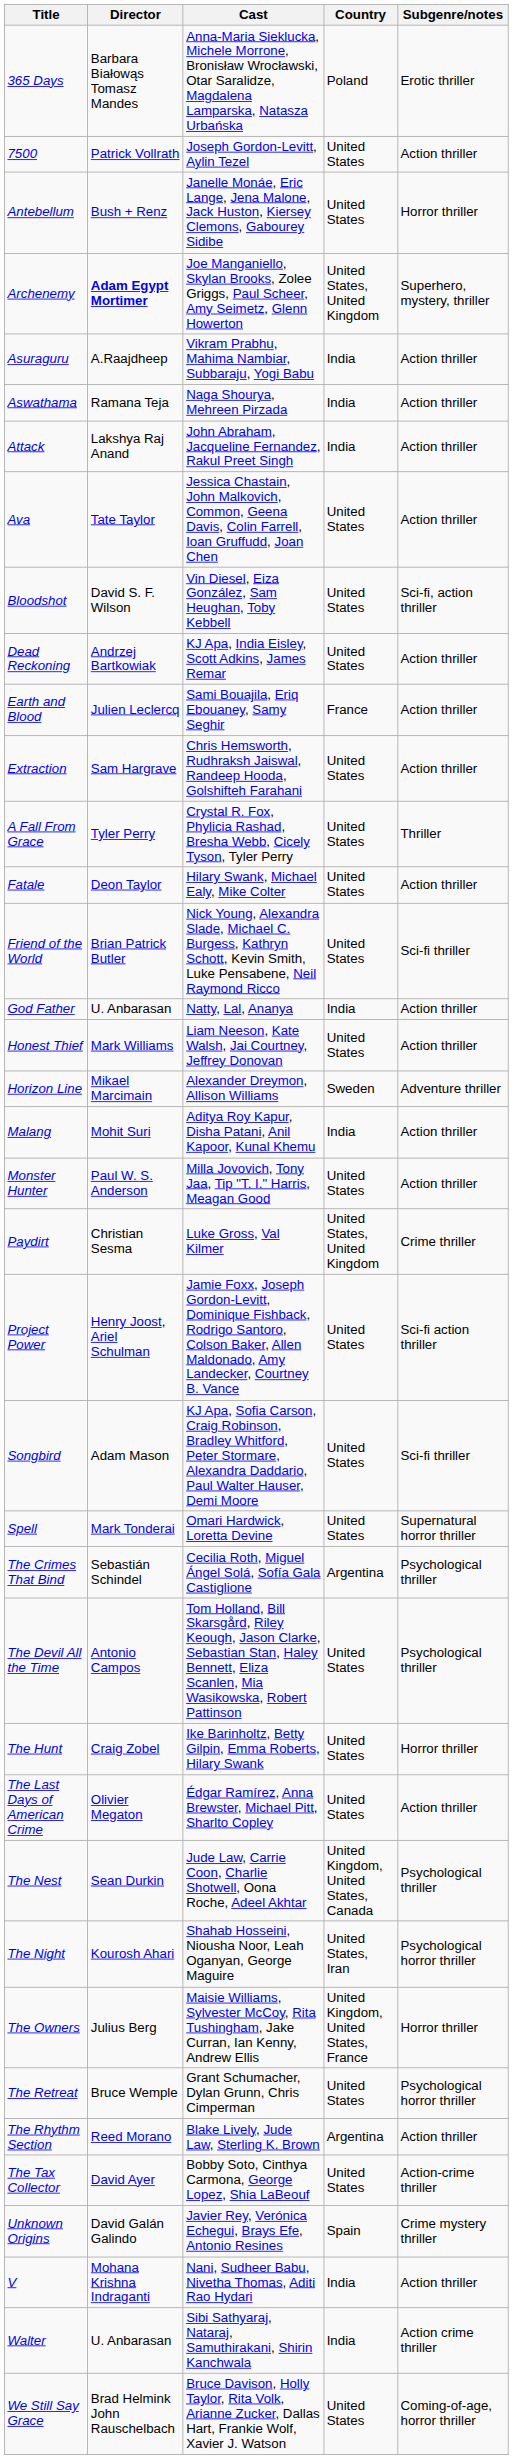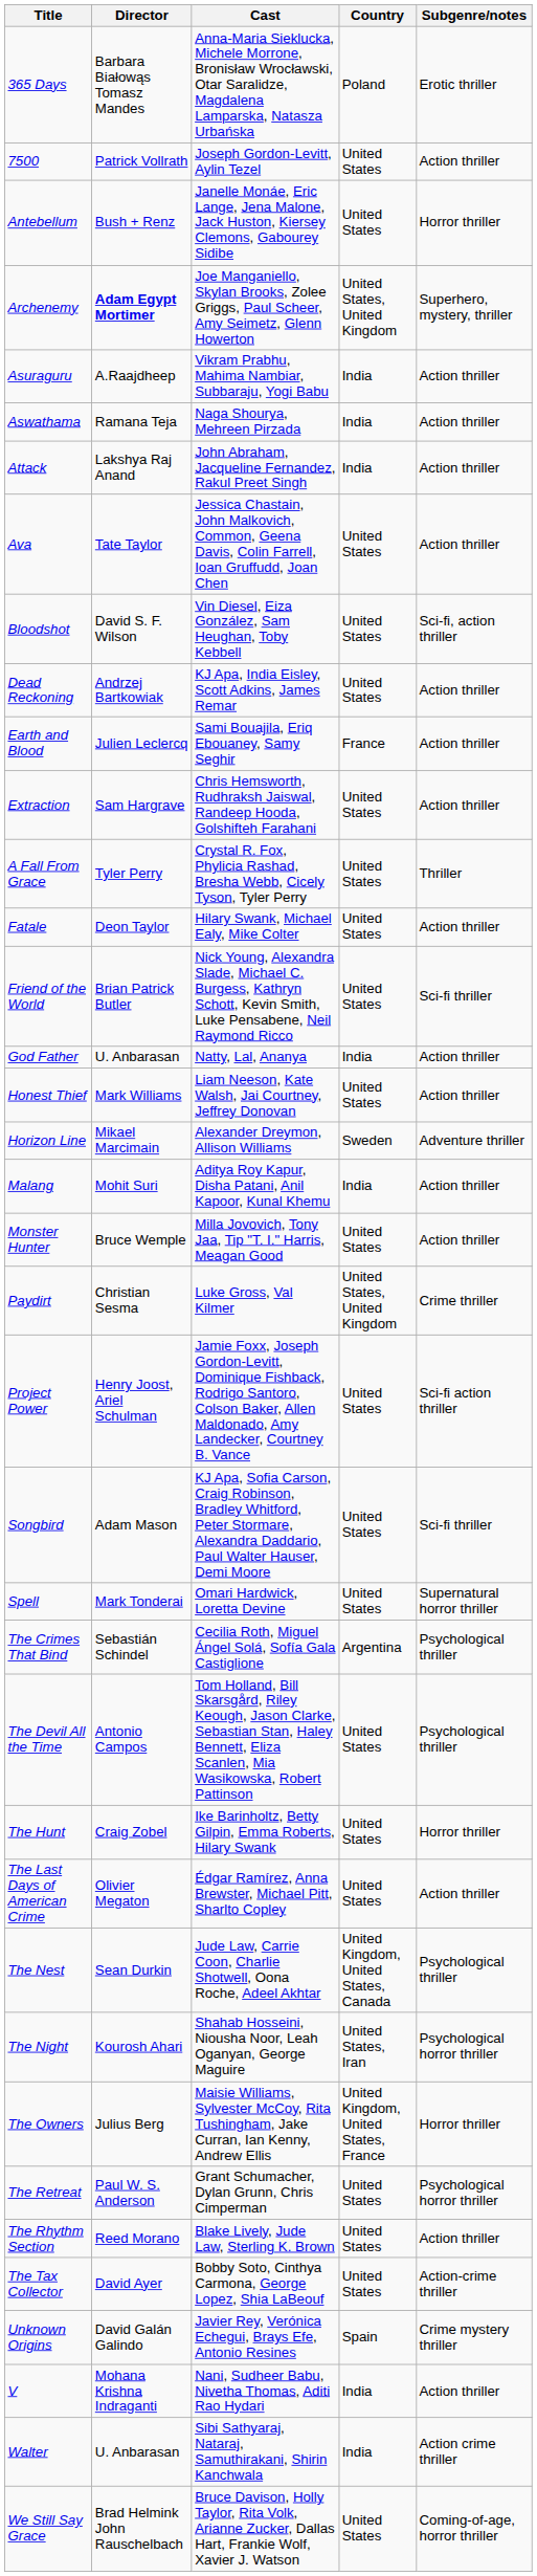 <table class="wikitable sortable">
 <tr>
 <th>Title</th>
 <th>Director</th>
 <th>Cast</th>
 <th>Country</th>
 <th>Subgenre/notes</th>
 </tr>
 <tr>
 <td><em><a href='#'>365 Days</a></em></td>
 <td>Barbara Białowąs<br>Tomasz Mandes</td>
 <td><a href='#'>Anna-Maria Sieklucka</a>, <a href='#'>Michele Morrone</a>, Bronisław Wrocławski, Otar Saralidze, <a href='#'>Magdalena Lamparska</a>, <a href='#'>Natasza Urbańska</a></td>
 <td>Poland</td>
 <td>Erotic thriller</td>
 </tr>
 <tr>
 <td><em><a href='#'>7500</a></em></td>
 <td><a href='#'>Patrick Vollrath</a></td>
 <td><a href='#'>Joseph Gordon-Levitt</a>, <a href='#'>Aylin Tezel</a></td>
 <td>United States</td>
 <td>Action thriller</td>
 </tr>
 <tr>
 <td><em><a href='#'>Antebellum</a></em></td>
 <td><a href='#'>Bush + Renz</a></td>
 <td><a href='#'>Janelle Monáe</a>, <a href='#'>Eric Lange</a>, <a href='#'>Jena Malone</a>, <a href='#'>Jack Huston</a>, <a href='#'>Kiersey Clemons</a>, <a href='#'>Gabourey Sidibe</a></td>
 <td>United States</td>
 <td>Horror thriller</td>
 </tr>
 <tr>
 <td><em><a href='#'>Archenemy</a></em></td>
 <td><strong><a href='#'>Adam Egypt Mortimer</a></strong></td>
 <td><a href='#'>Joe Manganiello</a>, <a href='#'>Skylan Brooks</a>, Zolee Griggs, <a href='#'>Paul Scheer</a>, <a href='#'>Amy Seimetz</a>, <a href='#'>Glenn Howerton</a></td>
 <td>United States, United Kingdom</td>
 <td>Superhero, mystery, thriller</td>
 </tr>
 <tr>
 <td><em><a href='#'>Asuraguru</a></em></td>
 <td>A.Raajdheep</td>
 <td><a href='#'>Vikram Prabhu</a>, <a href='#'>Mahima Nambiar</a>, <a href='#'>Subbaraju</a>, <a href='#'>Yogi Babu</a></td>
 <td>India</td>
 <td>Action thriller</td>
 </tr>
 <tr>
 <td><em><a href='#'>Aswathama</a></em></td>
 <td>Ramana Teja</td>
 <td><a href='#'>Naga Shourya</a>, <a href='#'>Mehreen Pirzada</a></td>
 <td>India</td>
 <td>Action thriller</td>
 </tr>
 <tr>
 <td><em><a href='#'>Attack</a></em></td>
 <td>Lakshya Raj Anand</td>
 <td><a href='#'>John Abraham</a>, <a href='#'>Jacqueline Fernandez</a>, <a href='#'>Rakul Preet Singh</a></td>
 <td>India</td>
 <td>Action thriller</td>
 </tr>
 <tr>
 <td><em><a href='#'>Ava</a></em></td>
 <td><a href='#'>Tate Taylor</a></td>
 <td><a href='#'>Jessica Chastain</a>, <a href='#'>John Malkovich</a>, <a href='#'>Common</a>, <a href='#'>Geena Davis</a>, <a href='#'>Colin Farrell</a>, <a href='#'>Ioan Gruffudd</a>, <a href='#'>Joan Chen</a></td>
 <td>United States</td>
 <td>Action thriller</td>
 </tr>
 <tr>
 <td><a href='#'><em>Bloodshot</em></a></td>
 <td>David S. F. Wilson</td>
 <td><a href='#'>Vin Diesel</a>, <a href='#'>Eiza González</a>, <a href='#'>Sam Heughan</a>, <a href='#'>Toby Kebbell</a></td>
 <td>United States</td>
 <td>Sci-fi, action thriller</td>
 </tr>
 <tr>
 <td><em><a href='#'>Dead Reckoning</a></em></td>
 <td><a href='#'>Andrzej Bartkowiak</a></td>
 <td><a href='#'>KJ Apa</a>, <a href='#'>India Eisley</a>, <a href='#'>Scott Adkins</a>, <a href='#'>James Remar</a></td>
 <td>United States</td>
 <td>Action thriller</td>
 </tr>
 <tr>
 <td><em><a href='#'>Earth and Blood</a></em></td>
 <td><a href='#'>Julien Leclercq</a></td>
 <td><a href='#'>Sami Bouajila</a>, <a href='#'>Eriq Ebouaney</a>, <a href='#'>Samy Seghir</a></td>
 <td>France</td>
 <td>Action thriller</td>
 </tr>
 <tr>
 <td><em><a href='#'>Extraction</a></em></td>
 <td><a href='#'>Sam Hargrave</a></td>
 <td><a href='#'>Chris Hemsworth</a>, <a href='#'>Rudhraksh Jaiswal</a>, <a href='#'>Randeep Hooda</a>, <a href='#'>Golshifteh Farahani</a></td>
 <td>United States</td>
 <td>Action thriller</td>
 </tr>
 <tr>
 <td><em><a href='#'>A Fall From Grace</a></em></td>
 <td><a href='#'>Tyler Perry</a></td>
 <td><a href='#'>Crystal R. Fox</a>, <a href='#'>Phylicia Rashad</a>, <a href='#'>Bresha Webb</a>, <a href='#'>Cicely Tyson</a>, Tyler Perry</td>
 <td>United States</td>
 <td>Thriller</td>
 </tr>
 <tr>
 <td><em><a href='#'>Fatale</a></em></td>
 <td><a href='#'>Deon Taylor</a></td>
 <td><a href='#'>Hilary Swank</a>, <a href='#'>Michael Ealy</a>, <a href='#'>Mike Colter</a></td>
 <td>United States</td>
 <td>Action thriller</td>
 </tr>
 <tr>
 <td><em><a href='#'>Friend of the World</a></em></td>
 <td><a href='#'>Brian Patrick Butler</a></td>
 <td><a href='#'>Nick Young</a>, <a href='#'>Alexandra Slade</a>, <a href='#'>Michael C. Burgess</a>, <a href='#'>Kathryn Schott</a>, Kevin Smith, Luke Pensabene, <a href='#'>Neil Raymond Ricco</a></td>
 <td>United States</td>
 <td>Sci-fi thriller</td>
 </tr>
 <tr>
 <td><em><a href='#'>God Father</a></em></td>
 <td>U. Anbarasan</td>
 <td><a href='#'>Natty</a>, <a href='#'>Lal</a>, <a href='#'>Ananya</a></td>
 <td>India</td>
 <td>Action thriller</td>
 </tr>
 <tr>
 <td><em><a href='#'>Honest Thief</a></em></td>
 <td><a href='#'>Mark Williams</a></td>
 <td><a href='#'>Liam Neeson</a>, <a href='#'>Kate Walsh</a>, <a href='#'>Jai Courtney</a>, <a href='#'>Jeffrey Donovan</a></td>
 <td>United States</td>
 <td>Action thriller</td>
 </tr>
 <tr>
 <td><em><a href='#'>Horizon Line</a></em></td>
 <td><a href='#'>Mikael Marcimain</a></td>
 <td><a href='#'>Alexander Dreymon</a>, <a href='#'>Allison Williams</a></td>
 <td>Sweden</td>
 <td>Adventure thriller</td>
 </tr>
 <tr>
 <td><em><a href='#'>Malang</a></em></td>
 <td><a href='#'>Mohit Suri</a></td>
 <td><a href='#'>Aditya Roy Kapur</a>, <a href='#'>Disha Patani</a>, <a href='#'>Anil Kapoor</a>, <a href='#'>Kunal Khemu</a></td>
 <td>India</td>
 <td>Action thriller</td>
 </tr>
 <tr>
 <td><em><a href='#'>Monster Hunter</a></em></td>
-<td><a href='#'>Paul W. S. Anderson</a></td>
+<td>Bruce Wemple</td>
 <td><a href='#'>Milla Jovovich</a>, <a href='#'>Tony Jaa</a>, <a href='#'>Tip "T. I." Harris</a>, <a href='#'>Meagan Good</a></td>
 <td>United States</td>
 <td>Action thriller</td>
 </tr>
 <tr>
 <td><em><a href='#'>Paydirt</a></em></td>
 <td>Christian Sesma</td>
 <td><a href='#'>Luke Gross</a>, <a href='#'>Val Kilmer</a></td>
 <td>United States, United Kingdom</td>
 <td>Crime thriller</td>
 </tr>
 <tr>
 <td><em><a href='#'>Project Power</a></em></td>
 <td><a href='#'>Henry Joost</a>, <a href='#'>Ariel Schulman</a></td>
 <td><a href='#'>Jamie Foxx</a>, <a href='#'>Joseph Gordon-Levitt</a>, <a href='#'>Dominique Fishback</a>, <a href='#'>Rodrigo Santoro</a>, <a href='#'>Colson Baker</a>, <a href='#'>Allen Maldonado</a>, <a href='#'>Amy Landecker</a>, <a href='#'>Courtney B. Vance</a></td>
 <td>United States</td>
 <td>Sci-fi action thriller</td>
 </tr>
 <tr>
 <td><em><a href='#'>Songbird</a></em></td>
 <td>Adam Mason</td>
 <td><a href='#'>KJ Apa</a>, <a href='#'>Sofia Carson</a>, <a href='#'>Craig Robinson</a>, <a href='#'>Bradley Whitford</a>, <a href='#'>Peter Stormare</a>, <a href='#'>Alexandra Daddario</a>, <a href='#'>Paul Walter Hauser</a>, <a href='#'>Demi Moore</a></td>
 <td>United States</td>
 <td>Sci-fi thriller</td>
 </tr>
 <tr>
 <td><em><a href='#'>Spell</a></em></td>
 <td><a href='#'>Mark Tonderai</a></td>
 <td><a href='#'>Omari Hardwick</a>, <a href='#'>Loretta Devine</a></td>
 <td>United States</td>
 <td>Supernatural horror thriller</td>
 </tr>
 <tr>
 <td><em><a href='#'>The Crimes That Bind</a></em></td>
 <td>Sebastián Schindel</td>
 <td><a href='#'>Cecilia Roth</a>, <a href='#'>Miguel Ángel Solá</a>, <a href='#'>Sofía Gala Castiglione</a></td>
 <td>Argentina</td>
 <td>Psychological thriller</td>
 </tr>
 <tr>
 <td><em><a href='#'>The Devil All the Time</a></em></td>
 <td><a href='#'>Antonio Campos</a></td>
 <td><a href='#'>Tom Holland</a>, <a href='#'>Bill Skarsgård</a>, <a href='#'>Riley Keough</a>, <a href='#'>Jason Clarke</a>, <a href='#'>Sebastian Stan</a>, <a href='#'>Haley Bennett</a>, <a href='#'>Eliza Scanlen</a>, <a href='#'>Mia Wasikowska</a>, <a href='#'>Robert Pattinson</a></td>
 <td>United States</td>
 <td>Psychological thriller</td>
 </tr>
 <tr>
 <td><em><a href='#'>The Hunt</a></em></td>
 <td><a href='#'>Craig Zobel</a></td>
 <td><a href='#'>Ike Barinholtz</a>, <a href='#'>Betty Gilpin</a>, <a href='#'>Emma Roberts</a>, <a href='#'>Hilary Swank</a></td>
 <td>United States</td>
 <td>Horror thriller</td>
 </tr>
 <tr>
 <td><em><a href='#'>The Last Days of American Crime</a></em></td>
 <td><a href='#'>Olivier Megaton</a></td>
 <td><a href='#'>Édgar Ramírez</a>, <a href='#'>Anna Brewster</a>, <a href='#'>Michael Pitt</a>, <a href='#'>Sharlto Copley</a></td>
 <td>United States</td>
 <td>Action thriller</td>
 </tr>
 <tr>
 <td><em><a href='#'>The Nest</a></em></td>
 <td><a href='#'>Sean Durkin</a></td>
 <td><a href='#'>Jude Law</a>, <a href='#'>Carrie Coon</a>, <a href='#'>Charlie Shotwell</a>, Oona Roche, <a href='#'>Adeel Akhtar</a></td>
 <td>United Kingdom, United States, Canada</td>
 <td>Psychological thriller</td>
 </tr>
 <tr>
 <td><em><a href='#'>The Night</a></em></td>
 <td><a href='#'>Kourosh Ahari</a></td>
 <td><a href='#'>Shahab Hosseini</a>, Niousha Noor, Leah Oganyan, George Maguire</td>
 <td>United States, Iran</td>
 <td>Psychological horror thriller</td>
 </tr>
 <tr>
 <td><em><a href='#'>The Owners</a></em></td>
 <td>Julius Berg</td>
 <td><a href='#'>Maisie Williams</a>, <a href='#'>Sylvester McCoy</a>, <a href='#'>Rita Tushingham</a>, Jake Curran, Ian Kenny, Andrew Ellis</td>
 <td>United Kingdom, United States, France</td>
 <td>Horror thriller</td>
 </tr>
 <tr>
 <td><em><a href='#'>The Retreat</a></em></td>
-<td>Bruce Wemple</td>
+<td><a href='#'>Paul W. S. Anderson</a></td>
 <td>Grant Schumacher, Dylan Grunn, Chris Cimperman</td>
 <td>United States</td>
 <td>Psychological horror thriller</td>
 </tr>
 <tr>
 <td><em><a href='#'>The Rhythm Section</a></em></td>
 <td><a href='#'>Reed Morano</a></td>
 <td><a href='#'>Blake Lively</a>, <a href='#'>Jude Law</a>, <a href='#'>Sterling K. Brown</a></td>
-<td>Argentina</td>
+<td>United States</td>
 <td>Action thriller</td>
 </tr>
 <tr>
 <td><em><a href='#'>The Tax Collector</a></em></td>
 <td><a href='#'>David Ayer</a></td>
 <td>Bobby Soto, Cinthya Carmona, <a href='#'>George Lopez</a>, <a href='#'>Shia LaBeouf</a></td>
 <td>United States</td>
 <td>Action-crime thriller</td>
 </tr>
 <tr>
 <td><em><a href='#'>Unknown Origins</a></em></td>
 <td>David Galán Galindo</td>
 <td><a href='#'>Javier Rey</a>, <a href='#'>Verónica Echegui</a>, <a href='#'>Brays Efe</a>, <a href='#'>Antonio Resines</a></td>
 <td>Spain</td>
 <td>Crime mystery thriller</td>
 </tr>
 <tr>
 <td><em><a href='#'>V</a></em></td>
 <td><a href='#'>Mohana Krishna Indraganti</a></td>
 <td><a href='#'>Nani</a>, <a href='#'>Sudheer Babu</a>, <a href='#'>Nivetha Thomas</a>, <a href='#'>Aditi Rao Hydari</a></td>
 <td>India</td>
 <td>Action thriller</td>
 </tr>
 <tr>
 <td><em><a href='#'>Walter</a></em></td>
 <td>U. Anbarasan</td>
 <td><a href='#'>Sibi Sathyaraj</a>, <a href='#'>Nataraj</a>, <a href='#'>Samuthirakani</a>, <a href='#'>Shirin Kanchwala</a></td>
 <td>India</td>
 <td>Action crime thriller</td>
 </tr>
 <tr>
 <td><em><a href='#'>We Still Say Grace</a></em></td>
 <td>Brad Helmink<br>John Rauschelbach</td>
 <td><a href='#'>Bruce Davison</a>, <a href='#'>Holly Taylor</a>, <a href='#'>Rita Volk</a>, <a href='#'>Arianne Zucker</a>, Dallas Hart, Frankie Wolf, Xavier J. Watson</td>
 <td>United States</td>
 <td>Coming-of-age, horror thriller</td>
 </tr>
 </table>
